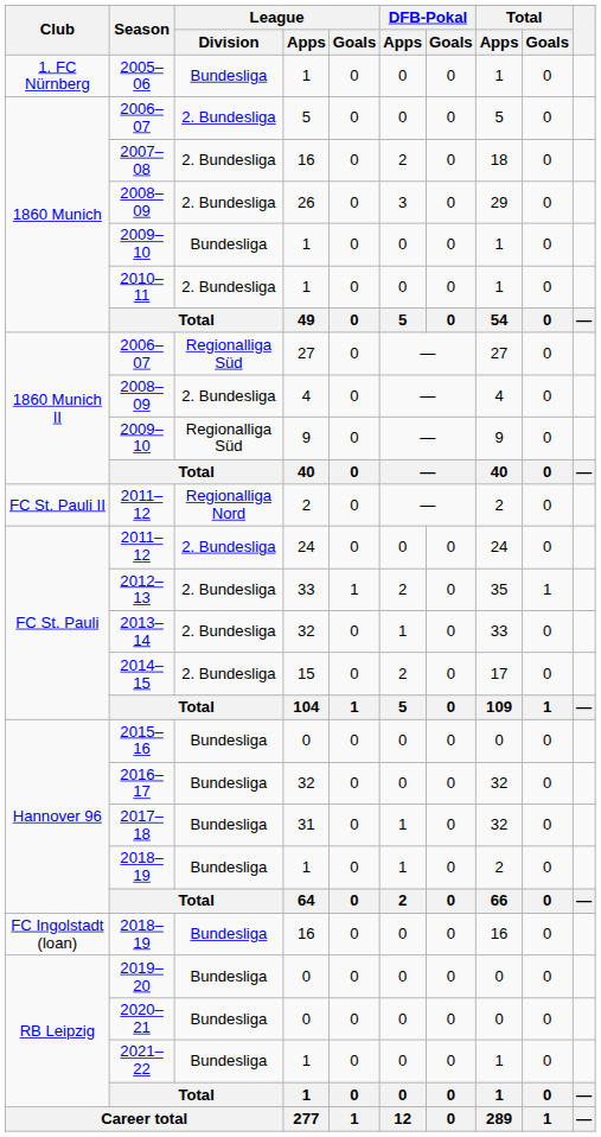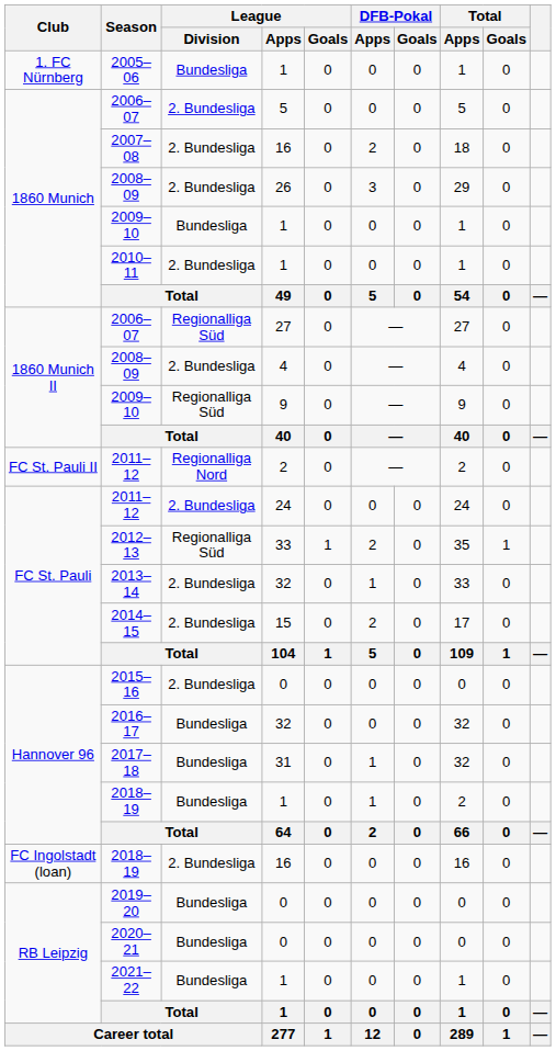 <table class="wikitable" style="text-align:center">
 <tr>
 <th rowspan="2">Club</th>
 <th rowspan="2">Season</th>
 <th colspan="3">League</th>
 <th colspan="2"><a href='#'>DFB-Pokal</a></th>
 <th colspan="2">Total</th>
 <th rowspan="2"></th>
 </tr>
 <tr>
 <th>Division</th>
 <th>Apps</th>
 <th>Goals</th>
 <th>Apps</th>
 <th>Goals</th>
 <th>Apps</th>
 <th>Goals</th>
 </tr>
 <tr>
 <td><a href='#'>1. FC Nürnberg</a></td>
 <td><a href='#'>2005–06</a></td>
 <td><a href='#'>Bundesliga</a></td>
 <td>1</td>
 <td>0</td>
 <td>0</td>
 <td>0</td>
 <td>1</td>
 <td>0</td>
 <td></td>
 </tr>
 <tr>
 <td rowspan="6"><a href='#'>1860 Munich</a></td>
 <td><a href='#'>2006–07</a></td>
 <td><a href='#'>2. Bundesliga</a></td>
 <td>5</td>
 <td>0</td>
 <td>0</td>
 <td>0</td>
 <td>5</td>
 <td>0</td>
 <td></td>
 </tr>
 <tr>
 <td><a href='#'>2007–08</a></td>
 <td>2. Bundesliga</td>
 <td>16</td>
 <td>0</td>
 <td>2</td>
 <td>0</td>
 <td>18</td>
 <td>0</td>
 <td></td>
 </tr>
 <tr>
 <td><a href='#'>2008–09</a></td>
 <td>2. Bundesliga</td>
 <td>26</td>
 <td>0</td>
 <td>3</td>
 <td>0</td>
 <td>29</td>
 <td>0</td>
 <td></td>
 </tr>
 <tr>
 <td><a href='#'>2009–10</a></td>
 <td>Bundesliga</td>
 <td>1</td>
 <td>0</td>
 <td>0</td>
 <td>0</td>
 <td>1</td>
 <td>0</td>
 <td></td>
 </tr>
 <tr>
 <td><a href='#'>2010–11</a></td>
 <td>2. Bundesliga</td>
 <td>1</td>
 <td>0</td>
 <td>0</td>
 <td>0</td>
 <td>1</td>
 <td>0</td>
 <td></td>
 </tr>
 <tr>
 <th colspan="2">Total</th>
 <th>49</th>
 <th>0</th>
 <th>5</th>
 <th>0</th>
 <th>54</th>
 <th>0</th>
 <th>—</th>
 </tr>
 <tr>
 <td rowspan="4"><a href='#'>1860 Munich II</a></td>
 <td><a href='#'>2006–07</a></td>
 <td><a href='#'>Regionalliga Süd</a></td>
 <td>27</td>
 <td>0</td>
 <td colspan="2">—</td>
 <td>27</td>
 <td>0</td>
 <td></td>
 </tr>
 <tr>
 <td><a href='#'>2008–09</a></td>
 <td>2. Bundesliga</td>
 <td>4</td>
 <td>0</td>
 <td colspan="2">—</td>
 <td>4</td>
 <td>0</td>
 <td></td>
 </tr>
 <tr>
 <td><a href='#'>2009–10</a></td>
 <td>Regionalliga Süd</td>
 <td>9</td>
 <td>0</td>
 <td colspan="2">—</td>
 <td>9</td>
 <td>0</td>
 <td></td>
 </tr>
 <tr>
 <th colspan="2">Total</th>
 <th>40</th>
 <th>0</th>
 <th colspan="2">—</th>
 <th>40</th>
 <th>0</th>
 <th>—</th>
 </tr>
 <tr>
 <td><a href='#'>FC St. Pauli II</a></td>
 <td><a href='#'>2011–12</a></td>
 <td><a href='#'>Regionalliga Nord</a></td>
 <td>2</td>
 <td>0</td>
 <td colspan="2">—</td>
 <td>2</td>
 <td>0</td>
 <td></td>
 </tr>
 <tr>
 <td rowspan="5"><a href='#'>FC St. Pauli</a></td>
 <td><a href='#'>2011–12</a></td>
 <td><a href='#'>2. Bundesliga</a></td>
 <td>24</td>
 <td>0</td>
 <td>0</td>
 <td>0</td>
 <td>24</td>
 <td>0</td>
 <td></td>
 </tr>
 <tr>
 <td><a href='#'>2012–13</a></td>
-<td>2. Bundesliga</td>
+<td>Regionalliga Süd</td>
 <td>33</td>
 <td>1</td>
 <td>2</td>
 <td>0</td>
 <td>35</td>
 <td>1</td>
 <td></td>
 </tr>
 <tr>
 <td><a href='#'>2013–14</a></td>
 <td>2. Bundesliga</td>
 <td>32</td>
 <td>0</td>
 <td>1</td>
 <td>0</td>
 <td>33</td>
 <td>0</td>
 <td></td>
 </tr>
 <tr>
 <td><a href='#'>2014–15</a></td>
 <td>2. Bundesliga</td>
 <td>15</td>
 <td>0</td>
 <td>2</td>
 <td>0</td>
 <td>17</td>
 <td>0</td>
 <td></td>
 </tr>
 <tr>
 <th colspan="2">Total</th>
 <th>104</th>
 <th>1</th>
 <th>5</th>
 <th>0</th>
 <th>109</th>
 <th>1</th>
 <th>—</th>
 </tr>
 <tr>
 <td rowspan="5"><a href='#'>Hannover 96</a></td>
 <td><a href='#'>2015–16</a></td>
-<td>Bundesliga</td>
+<td>2. Bundesliga</td>
 <td>0</td>
 <td>0</td>
 <td>0</td>
 <td>0</td>
 <td>0</td>
 <td>0</td>
 <td></td>
 </tr>
 <tr>
 <td><a href='#'>2016–17</a></td>
 <td>Bundesliga</td>
 <td>32</td>
 <td>0</td>
 <td>0</td>
 <td>0</td>
 <td>32</td>
 <td>0</td>
 <td></td>
 </tr>
 <tr>
 <td><a href='#'>2017–18</a></td>
 <td>Bundesliga</td>
 <td>31</td>
 <td>0</td>
 <td>1</td>
 <td>0</td>
 <td>32</td>
 <td>0</td>
 <td></td>
 </tr>
 <tr>
 <td><a href='#'>2018–19</a></td>
 <td>Bundesliga</td>
 <td>1</td>
 <td>0</td>
 <td>1</td>
 <td>0</td>
 <td>2</td>
 <td>0</td>
 <td></td>
 </tr>
 <tr>
 <th colspan="2">Total</th>
 <th>64</th>
 <th>0</th>
 <th>2</th>
 <th>0</th>
 <th>66</th>
 <th>0</th>
 <th>—</th>
 </tr>
 <tr>
 <td><a href='#'>FC Ingolstadt</a> (loan)</td>
 <td><a href='#'>2018–19</a></td>
-<td><a href='#'>Bundesliga</a></td>
+<td>2. Bundesliga</td>
 <td>16</td>
 <td>0</td>
 <td>0</td>
 <td>0</td>
 <td>16</td>
 <td>0</td>
 <td></td>
 </tr>
 <tr>
 <td rowspan="4"><a href='#'>RB Leipzig</a></td>
 <td><a href='#'>2019–20</a></td>
 <td>Bundesliga</td>
 <td>0</td>
 <td>0</td>
 <td>0</td>
 <td>0</td>
 <td>0</td>
 <td>0</td>
 <td></td>
 </tr>
 <tr>
 <td><a href='#'>2020–21</a></td>
 <td>Bundesliga</td>
 <td>0</td>
 <td>0</td>
 <td>0</td>
 <td>0</td>
 <td>0</td>
 <td>0</td>
 <td></td>
 </tr>
 <tr>
 <td><a href='#'>2021–22</a></td>
 <td>Bundesliga</td>
 <td>1</td>
 <td>0</td>
 <td>0</td>
 <td>0</td>
 <td>1</td>
 <td>0</td>
 <td></td>
 </tr>
 <tr>
 <th colspan="2">Total</th>
 <th>1</th>
 <th>0</th>
 <th>0</th>
 <th>0</th>
 <th>1</th>
 <th>0</th>
 <th>—</th>
 </tr>
 <tr>
 <th colspan="3">Career total</th>
 <th>277</th>
 <th>1</th>
 <th>12</th>
 <th>0</th>
 <th>289</th>
 <th>1</th>
 <th>—</th>
 </tr>
 </table>
